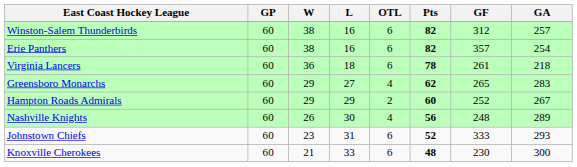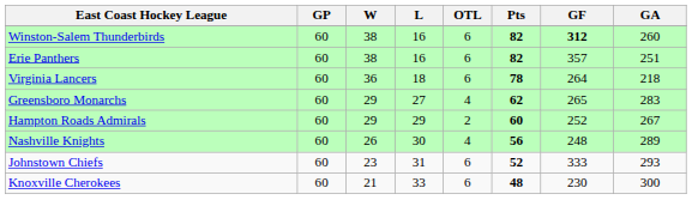 <table class="wikitable" style="text-align:center">
 <tr>
 <th bgcolor="#DDDDFF" width="30%">East Coast Hockey League</th>
 <th bgcolor="#DDDDFF" width="5%">GP</th>
 <th bgcolor="#DDDDFF" width="5%">W</th>
 <th bgcolor="#DDDDFF" width="5%">L</th>
 <th bgcolor="#DDDDFF" width="5%">OTL</th>
 <th bgcolor="#DDDDFF" width="5%">Pts</th>
 <th bgcolor="#DDDDFF" width="7.5%">GF</th>
 <th bgcolor="#DDDDFF" width="7.5%">GA</th>
 </tr>
 <tr>
 </tr>
 <tr bgcolor="#bbffbb">
 <td align=left><a href='#'>Winston-Salem Thunderbirds</a></td>
 <td>60</td>
 <td>38</td>
 <td>16</td>
 <td>6</td>
 <td><strong>82</strong></td>
-<td>312</td>
-<td>257</td>
+<td><strong>312</strong></td>
+<td>260</td>
 </tr>
 <tr bgcolor="#bbffbb">
 <td align=left><a href='#'>Erie Panthers</a></td>
 <td>60</td>
 <td>38</td>
 <td>16</td>
 <td>6</td>
 <td><strong>82</strong></td>
 <td>357</td>
-<td>254</td>
+<td>251</td>
 </tr>
 <tr bgcolor="#bbffbb">
 <td align=left><a href='#'>Virginia Lancers</a></td>
 <td>60</td>
 <td>36</td>
 <td>18</td>
 <td>6</td>
 <td><strong>78</strong></td>
-<td>261</td>
+<td>264</td>
 <td>218</td>
 </tr>
 <tr bgcolor="#bbffbb">
 <td align=left><a href='#'>Greensboro Monarchs</a></td>
 <td>60</td>
 <td>29</td>
 <td>27</td>
 <td>4</td>
 <td><strong>62</strong></td>
 <td>265</td>
 <td>283</td>
 </tr>
 <tr bgcolor="#bbffbb">
 <td align=left><a href='#'>Hampton Roads Admirals</a></td>
 <td>60</td>
 <td>29</td>
 <td>29</td>
 <td>2</td>
 <td><strong>60</strong></td>
 <td>252</td>
 <td>267</td>
 </tr>
 <tr bgcolor="#bbffbb">
 <td align=left><a href='#'>Nashville Knights</a></td>
 <td>60</td>
 <td>26</td>
 <td>30</td>
 <td>4</td>
 <td><strong>56</strong></td>
 <td>248</td>
 <td>289</td>
 </tr>
 <tr>
 <td align=left><a href='#'>Johnstown Chiefs</a></td>
 <td>60</td>
 <td>23</td>
 <td>31</td>
 <td>6</td>
 <td><strong>52</strong></td>
 <td>333</td>
 <td>293</td>
 </tr>
 <tr>
 <td align=left><a href='#'>Knoxville Cherokees</a></td>
 <td>60</td>
 <td>21</td>
 <td>33</td>
 <td>6</td>
 <td><strong>48</strong></td>
 <td>230</td>
 <td>300</td>
 </tr>
 </table>
